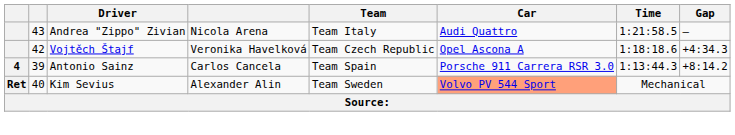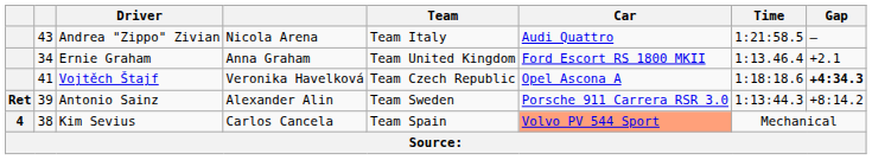 <table class="wikitable" style="font-size:85%;">
 <tr>
 <th scope="col"></th>
 <th scope="col"></th>
 <th scope="col">Driver</th>
 <th scope="col"></th>
 <th scope="col">Team</th>
 <th scope="col">Car</th>
 <th scope="col">Time</th>
 <th scope="col">Gap</th>
 </tr>
 <tr>
 <th></th>
 <td align="center">43</td>
 <td> Andrea "Zippo" Zivian</td>
 <td> Nicola Arena</td>
 <td> Team Italy</td>
 <td><a href='#'>Audi Quattro</a></td>
 <td align="center">1:21:58.5</td>
 <td>–</td>
 </tr>
 <tr>
 <th></th>
-<td align="center">42</td>
+<td align="center">34</td>
+<td> Ernie Graham</td>
+<td> Anna Graham</td>
+<td> Team United Kingdom</td>
+<td><a href='#'>Ford Escort RS 1800 MKII</a></td>
+<td align="center">1:13.46.4</td>
+<td>+2.1</td>
+</tr>
+<tr>
+<th></th>
+<td align="center">41</td>
 <td> <a href='#'>Vojtěch Štajf</a></td>
 <td> Veronika Havelková</td>
 <td> Team Czech Republic</td>
 <td><a href='#'>Opel Ascona A</a></td>
 <td align="center">1:18:18.6</td>
-<td>+4:34.3</td>
+<td><strong>+4:34.3</strong></td>
 </tr>
 <tr>
-<th>4</th>
+<th>Ret</th>
 <td align="center">39</td>
 <td> Antonio Sainz</td>
-<td> Carlos Cancela</td>
-<td> Team Spain</td>
+<td> Alexander Alin</td>
+<td> Team Sweden</td>
 <td><a href='#'>Porsche 911 Carrera RSR 3.0</a></td>
 <td align="center">1:13:44.3</td>
 <td>+8:14.2</td>
 </tr>
 <tr>
-<th>Ret</th>
-<td align="center">40</td>
+<th>4</th>
+<td align="center">38</td>
 <td> Kim Sevius</td>
-<td> Alexander Alin</td>
-<td> Team Sweden</td>
+<td> Carlos Cancela</td>
+<td> Team Spain</td>
 <td style="background: lightsalmon;"><a href='#'>Volvo PV 544 Sport</a></td>
 <td colspan="2" align="center">Mechanical</td>
 </tr>
 <tr>
 <th colspan="8">Source:</th>
 </tr>
 </table>
